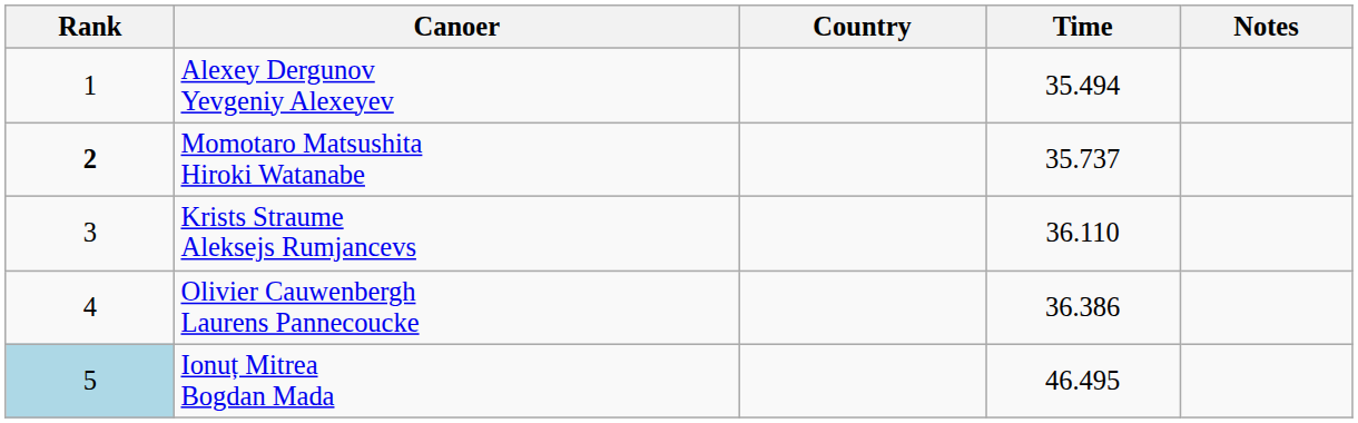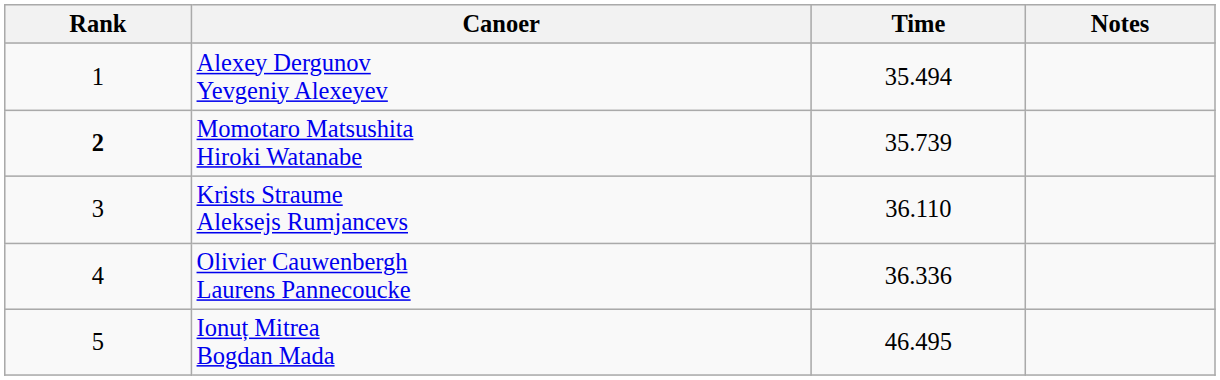 <table class="wikitable" width=50% style="text-align:center;">
 <tr>
 <th>Rank</th>
 <th>Canoer</th>
-<th>Country</th>
 <th>Time</th>
 <th>Notes</th>
 </tr>
 <tr>
 <td>1</td>
 <td align="left"><a href='#'>Alexey Dergunov</a><br><a href='#'>Yevgeniy Alexeyev</a></td>
-<td align="left"></td>
 <td>35.494</td>
 <td></td>
 </tr>
 <tr>
 <td><strong>2</strong></td>
 <td align="left"><a href='#'>Momotaro Matsushita</a><br><a href='#'>Hiroki Watanabe</a></td>
-<td align="left"></td>
-<td>35.737</td>
+<td>35.739</td>
 <td></td>
 </tr>
 <tr>
 <td>3</td>
 <td align="left"><a href='#'>Krists Straume</a><br><a href='#'>Aleksejs Rumjancevs</a></td>
-<td align="left"></td>
 <td>36.110</td>
 <td></td>
 </tr>
 <tr>
 <td>4</td>
 <td align="left"><a href='#'>Olivier Cauwenbergh</a><br><a href='#'>Laurens Pannecoucke</a></td>
-<td align="left"></td>
-<td>36.386</td>
+<td>36.336</td>
 <td></td>
 </tr>
 <tr>
-<td style="background: lightblue;">5</td>
+<td>5</td>
 <td align="left"><a href='#'>Ionuț Mitrea</a><br><a href='#'>Bogdan Mada</a></td>
-<td align="left"></td>
 <td>46.495</td>
 <td></td>
 </tr>
 </table>
